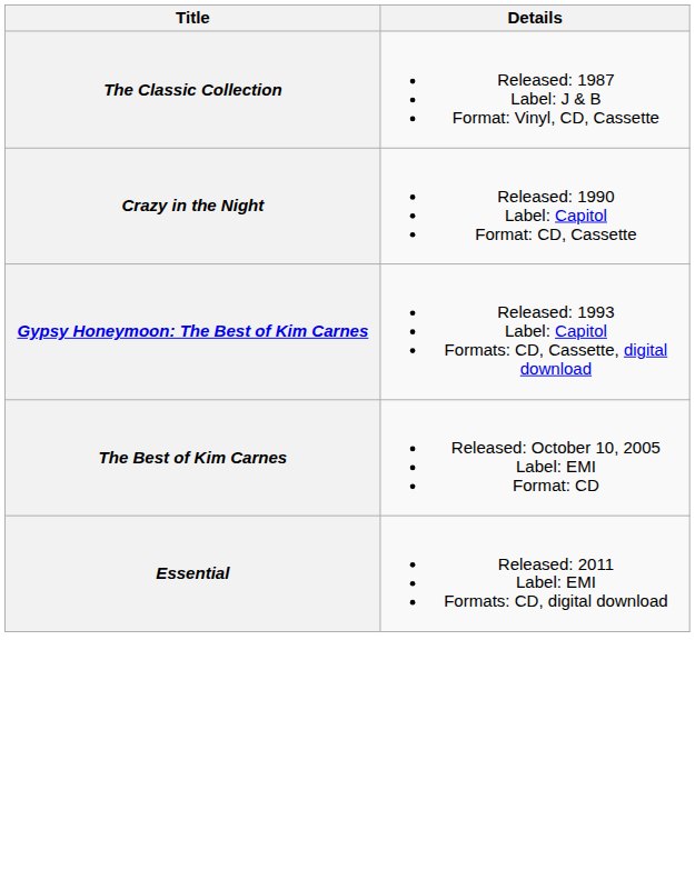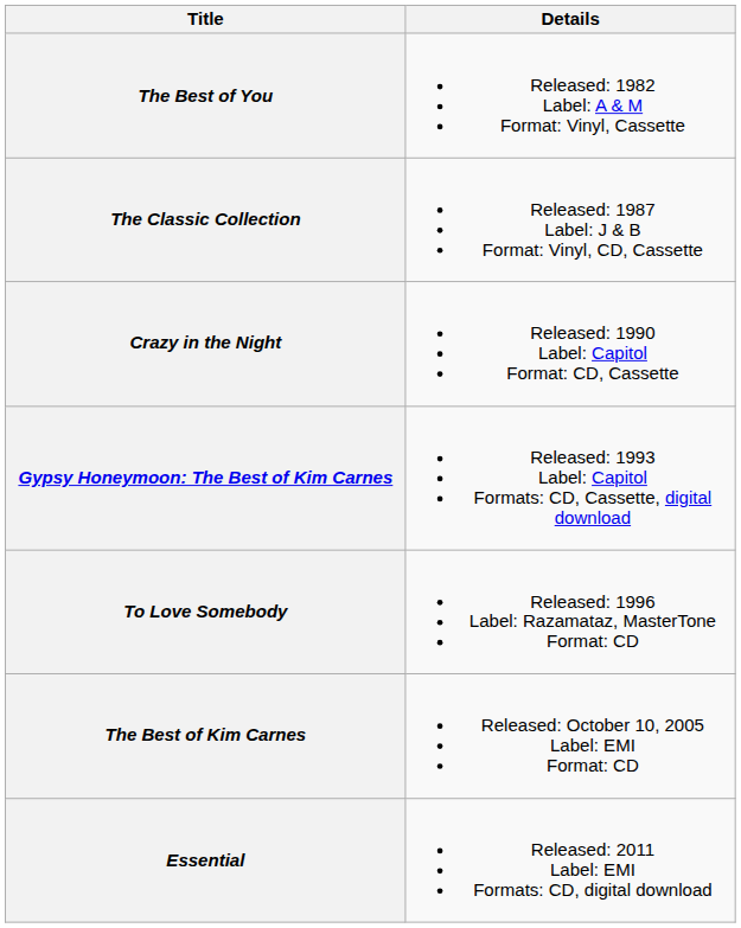 <table class="wikitable plainrowheaders" style="text-align:center;">
 <tr>
 <th scope="col" style="width:22em;">Title</th>
 <th scope="col" style="width:18em;">Details</th>
+</tr>
+<tr>
+<th scope="row"><em>The Best of You</em></th>
+<td><br><ul><li>Released: 1982</li><li>Label: <a href='#'>A & M</a></li><li>Format: Vinyl, Cassette</li></ul></td>
 </tr>
 <tr>
 <th scope="row"><em>The Classic Collection</em></th>
 <td><br><ul><li>Released: 1987</li><li>Label: J & B</li><li>Format: Vinyl, CD, Cassette</li></ul></td>
 </tr>
 <tr>
 <th scope="row"><em>Crazy in the Night</em></th>
 <td><br><ul><li>Released: 1990</li><li>Label: <a href='#'>Capitol</a></li><li>Format: CD, Cassette</li></ul></td>
 </tr>
 <tr>
 <th scope="row"><em><a href='#'>Gypsy Honeymoon: The Best of Kim Carnes</a></em></th>
 <td><br><ul><li>Released: 1993</li><li>Label: <a href='#'>Capitol</a></li><li>Formats: CD, Cassette, <a href='#'>digital download</a></li></ul></td>
 </tr>
 <tr>
+<th scope="row"><em>To Love Somebody</em></th>
+<td><br><ul><li>Released: 1996</li><li>Label: Razamataz, MasterTone</li><li>Format: CD</li></ul></td>
+</tr>
+<tr>
 <th scope="row"><em>The Best of Kim Carnes</em></th>
 <td><br><ul><li>Released: October 10, 2005</li><li>Label: EMI</li><li>Format: CD</li></ul></td>
 </tr>
 <tr>
 <th scope="row"><em>Essential</em></th>
 <td><br><ul><li>Released: 2011</li><li>Label: EMI</li><li>Formats: CD, digital download</li></ul></td>
 </tr>
 </table>
